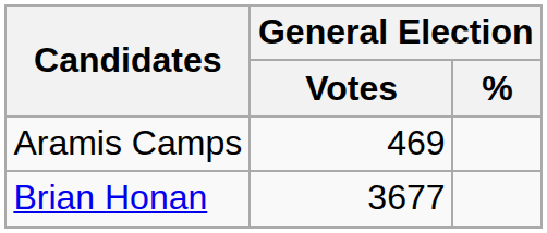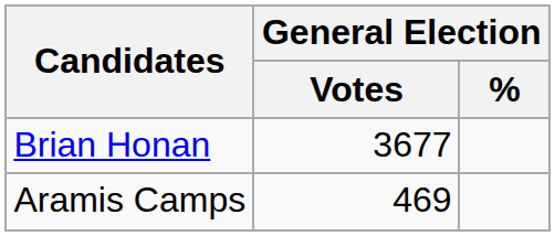 <table class=wikitable>
 <tr>
 <th colspan=1 rowspan=2><strong>Candidates</strong></th>
 <th colspan=2><strong>General Election</strong></th>
 </tr>
 <tr>
 <th>Votes</th>
 <th>%</th>
 </tr>
 <tr>
+<td><a href='#'>Brian Honan</a></td>
+<td align="right">3677</td>
+<td align="right"></td>
+</tr>
+<tr>
 <td>Aramis Camps</td>
 <td align="right">469</td>
 <td align="right"></td>
 </tr>
-<tr>
-<td><a href='#'>Brian Honan</a></td>
-<td align="right">3677</td>
-<td align="right"></td>
-</tr>
 </table>
